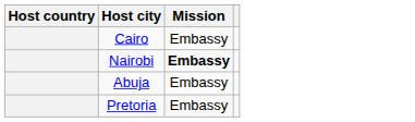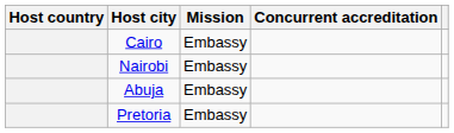 <table class="wikitable plainrowheaders" style="text-align:center;">
 <tr>
 <th scope="col">Host country</th>
 <th scope="col">Host city</th>
 <th scope="col">Mission</th>
+<th scope="col">Concurrent accreditation</th>
 <th scope="col"></th>
 </tr>
 <tr>
 <th scope="row"></th>
 <td><a href='#'>Cairo</a></td>
 <td>Embassy</td>
 <td></td>
+<td></td>
 </tr>
 <tr>
 <th scope="row"></th>
 <td><a href='#'>Nairobi</a></td>
-<td><strong>Embassy</strong></td>
+<td>Embassy</td>
+<td></td>
 <td></td>
 </tr>
 <tr>
 <th scope="row"></th>
 <td><a href='#'>Abuja</a></td>
 <td>Embassy</td>
 <td></td>
+<td></td>
 </tr>
 <tr>
 <th scope="row"></th>
 <td><a href='#'>Pretoria</a></td>
 <td>Embassy</td>
 <td></td>
+<td></td>
 </tr>
 </table>
